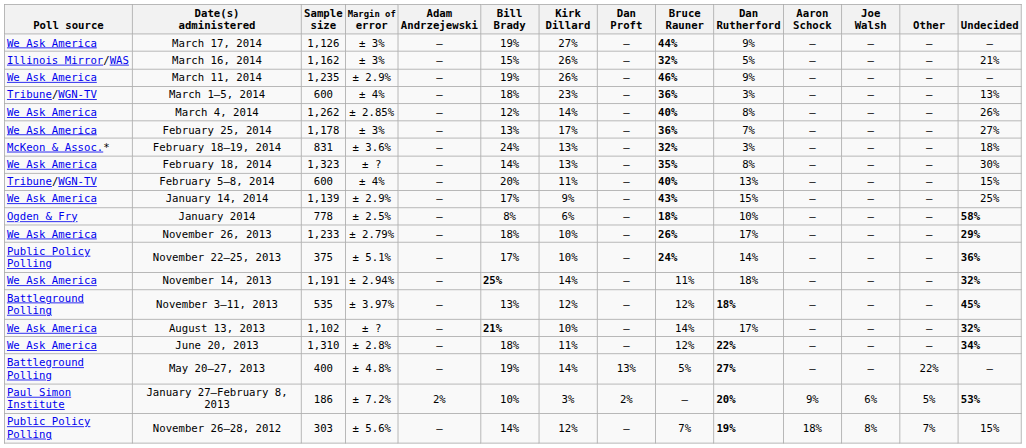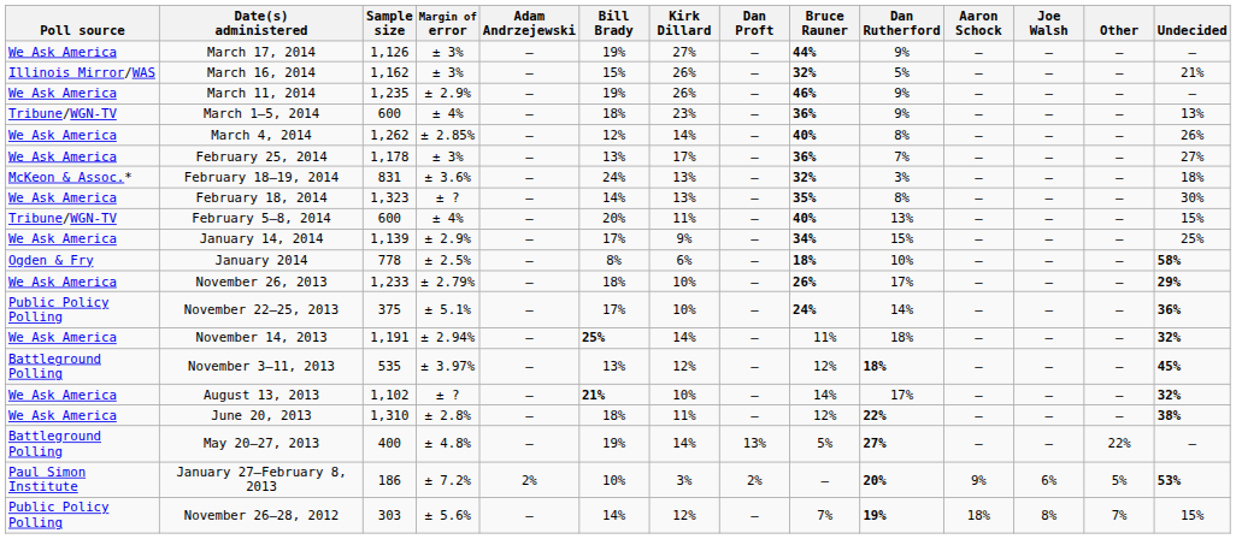 <table class="wikitable">
 <tr valign= bottom>
 <th style="width:150px;">Poll source</th>
 <th style="width:200px;">Date(s)<br>administered</th>
 <th class=small>Sample<br>size</th>
 <th class=small><small>Margin of</small><br>error</th>
 <th style="width:65px;">Adam<br>Andrzejewski</th>
 <th style="width:65px;">Bill<br>Brady</th>
 <th style="width:65px;">Kirk<br>Dillard</th>
 <th style="width:65px;">Dan<br>Proft</th>
 <th style="width:65px;">Bruce<br>Rauner</th>
 <th style="width:65px;">Dan<br>Rutherford</th>
 <th style="width:65px;">Aaron<br>Schock</th>
 <th style="width:65px;">Joe<br>Walsh</th>
 <th style="width:65px;">Other</th>
 <th style="width:65px;">Undecided</th>
 </tr>
 <tr>
 <td><a href='#'>We Ask America</a></td>
 <td align=center>March 17, 2014</td>
 <td align=center>1,126</td>
 <td align=center>± 3%</td>
 <td align=center>—</td>
 <td align=center>19%</td>
 <td align=center>27%</td>
 <td align=center>—</td>
 <td><strong>44%</strong></td>
 <td align=center>9%</td>
 <td align=center>—</td>
 <td align=center>—</td>
 <td align=center>—</td>
 <td align=center>—</td>
 </tr>
 <tr>
 <td><a href='#'>Illinois Mirror</a>/<a href='#'>WAS</a></td>
 <td align=center>March 16, 2014</td>
 <td align=center>1,162</td>
 <td align=center>± 3%</td>
 <td align=center>—</td>
 <td align=center>15%</td>
 <td align=center>26%</td>
 <td align=center>—</td>
 <td><strong>32%</strong></td>
 <td align=center>5%</td>
 <td align=center>—</td>
 <td align=center>—</td>
 <td align=center>—</td>
 <td align=center>21%</td>
 </tr>
 <tr>
 <td><a href='#'>We Ask America</a></td>
 <td align=center>March 11, 2014</td>
 <td align=center>1,235</td>
 <td align=center>± 2.9%</td>
 <td align=center>—</td>
 <td align=center>19%</td>
 <td align=center>26%</td>
 <td align=center>—</td>
 <td><strong>46%</strong></td>
 <td align=center>9%</td>
 <td align=center>—</td>
 <td align=center>—</td>
 <td align=center>—</td>
 <td align=center>—</td>
 </tr>
 <tr>
 <td><a href='#'>Tribune</a>/<a href='#'>WGN-TV</a></td>
 <td align=center>March 1–5, 2014</td>
 <td align=center>600</td>
 <td align=center>± 4%</td>
 <td align=center>—</td>
 <td align=center>18%</td>
 <td align=center>23%</td>
 <td align=center>—</td>
 <td><strong>36%</strong></td>
-<td align=center>3%</td>
+<td align=center>9%</td>
 <td align=center>—</td>
 <td align=center>—</td>
 <td align=center>—</td>
 <td align=center>13%</td>
 </tr>
 <tr>
 <td><a href='#'>We Ask America</a></td>
 <td align=center>March 4, 2014</td>
 <td align=center>1,262</td>
 <td align=center>± 2.85%</td>
 <td align=center>—</td>
 <td align=center>12%</td>
 <td align=center>14%</td>
 <td align=center>—</td>
 <td><strong>40%</strong></td>
 <td align=center>8%</td>
 <td align=center>—</td>
 <td align=center>—</td>
 <td align=center>—</td>
 <td align=center>26%</td>
 </tr>
 <tr>
 <td><a href='#'>We Ask America</a></td>
 <td align=center>February 25, 2014</td>
 <td align=center>1,178</td>
 <td align=center>± 3%</td>
 <td align=center>—</td>
 <td align=center>13%</td>
 <td align=center>17%</td>
 <td align=center>—</td>
 <td><strong>36%</strong></td>
 <td align=center>7%</td>
 <td align=center>—</td>
 <td align=center>—</td>
 <td align=center>—</td>
 <td align=center>27%</td>
 </tr>
 <tr>
 <td><a href='#'>McKeon & Assoc.</a>*</td>
 <td align=center>February 18–19, 2014</td>
 <td align=center>831</td>
 <td align=center>± 3.6%</td>
 <td align=center>—</td>
 <td align=center>24%</td>
 <td align=center>13%</td>
 <td align=center>—</td>
 <td><strong>32%</strong></td>
 <td align=center>3%</td>
 <td align=center>—</td>
 <td align=center>—</td>
 <td align=center>—</td>
 <td align=center>18%</td>
 </tr>
 <tr>
 <td><a href='#'>We Ask America</a></td>
 <td align=center>February 18, 2014</td>
 <td align=center>1,323</td>
 <td align=center>± ?</td>
 <td align=center>—</td>
 <td align=center>14%</td>
 <td align=center>13%</td>
 <td align=center>—</td>
 <td><strong>35%</strong></td>
 <td align=center>8%</td>
 <td align=center>—</td>
 <td align=center>—</td>
 <td align=center>—</td>
 <td align=center>30%</td>
 </tr>
 <tr>
 <td><a href='#'>Tribune</a>/<a href='#'>WGN-TV</a></td>
 <td align=center>February 5–8, 2014</td>
 <td align=center>600</td>
 <td align=center>± 4%</td>
 <td align=center>—</td>
 <td align=center>20%</td>
 <td align=center>11%</td>
 <td align=center>—</td>
 <td><strong>40%</strong></td>
 <td align=center>13%</td>
 <td align=center>—</td>
 <td align=center>—</td>
 <td align=center>—</td>
 <td align=center>15%</td>
 </tr>
 <tr>
 <td><a href='#'>We Ask America</a></td>
 <td align=center>January 14, 2014</td>
 <td align=center>1,139</td>
 <td align=center>± 2.9%</td>
 <td align=center>—</td>
 <td align=center>17%</td>
 <td align=center>9%</td>
 <td align=center>—</td>
-<td><strong>43%</strong></td>
+<td><strong>34%</strong></td>
 <td align=center>15%</td>
 <td align=center>—</td>
 <td align=center>—</td>
 <td align=center>—</td>
 <td align=center>25%</td>
 </tr>
 <tr>
 <td><a href='#'>Ogden & Fry</a></td>
 <td align=center>January 2014</td>
 <td align=center>778</td>
 <td align=center>± 2.5%</td>
 <td align=center>—</td>
 <td align=center>8%</td>
 <td align=center>6%</td>
 <td align=center>—</td>
 <td><strong>18%</strong></td>
 <td align=center>10%</td>
 <td align=center>—</td>
 <td align=center>—</td>
 <td align=center>—</td>
 <td><strong>58%</strong></td>
 </tr>
 <tr>
 <td><a href='#'>We Ask America</a></td>
 <td align=center>November 26, 2013</td>
 <td align=center>1,233</td>
 <td align=center>± 2.79%</td>
 <td align=center>—</td>
 <td align=center>18%</td>
 <td align=center>10%</td>
 <td align=center>—</td>
 <td><strong>26%</strong></td>
 <td align=center>17%</td>
 <td align=center>—</td>
 <td align=center>—</td>
 <td align=center>—</td>
 <td><strong>29%</strong></td>
 </tr>
 <tr>
 <td><a href='#'>Public Policy Polling</a></td>
 <td align=center>November 22–25, 2013</td>
 <td align=center>375</td>
 <td align=center>± 5.1%</td>
 <td align=center>—</td>
 <td align=center>17%</td>
 <td align=center>10%</td>
 <td align=center>—</td>
 <td><strong>24%</strong></td>
 <td align=center>14%</td>
 <td align=center>—</td>
 <td align=center>—</td>
 <td align=center>—</td>
 <td><strong>36%</strong></td>
 </tr>
 <tr>
 <td><a href='#'>We Ask America</a></td>
 <td align=center>November 14, 2013</td>
 <td align=center>1,191</td>
 <td align=center>± 2.94%</td>
 <td align=center>—</td>
 <td><strong>25%</strong></td>
 <td align=center>14%</td>
 <td align=center>—</td>
 <td align=center>11%</td>
 <td align=center>18%</td>
 <td align=center>—</td>
 <td align=center>—</td>
 <td align=center>—</td>
 <td><strong>32%</strong></td>
 </tr>
 <tr>
 <td><a href='#'>Battleground Polling</a></td>
 <td align=center>November 3–11, 2013</td>
 <td align=center>535</td>
 <td align=center>± 3.97%</td>
 <td align=center>—</td>
 <td align=center>13%</td>
 <td align=center>12%</td>
 <td align=center>—</td>
 <td align=center>12%</td>
 <td><strong>18%</strong></td>
 <td align=center>—</td>
 <td align=center>—</td>
 <td align=center>—</td>
 <td><strong>45%</strong></td>
 </tr>
 <tr>
 <td><a href='#'>We Ask America</a></td>
 <td align=center>August 13, 2013</td>
 <td align=center>1,102</td>
 <td align=center>± ?</td>
 <td align=center>—</td>
 <td><strong>21%</strong></td>
 <td align=center>10%</td>
 <td align=center>—</td>
 <td align=center>14%</td>
 <td align=center>17%</td>
 <td align=center>—</td>
 <td align=center>—</td>
 <td align=center>—</td>
 <td><strong>32%</strong></td>
 </tr>
 <tr>
 <td><a href='#'>We Ask America</a></td>
 <td align=center>June 20, 2013</td>
 <td align=center>1,310</td>
 <td align=center>± 2.8%</td>
 <td align=center>—</td>
 <td align=center>18%</td>
 <td align=center>11%</td>
 <td align=center>—</td>
 <td align=center>12%</td>
 <td><strong>22%</strong></td>
 <td align=center>—</td>
 <td align=center>—</td>
 <td align=center>—</td>
-<td><strong>34%</strong></td>
+<td><strong>38%</strong></td>
 </tr>
 <tr>
 <td><a href='#'>Battleground Polling</a></td>
 <td align=center>May 20–27, 2013</td>
 <td align=center>400</td>
 <td align=center>± 4.8%</td>
 <td align=center>—</td>
 <td align=center>19%</td>
 <td align=center>14%</td>
 <td align=center>13%</td>
 <td align=center>5%</td>
 <td><strong>27%</strong></td>
 <td align=center>—</td>
 <td align=center>—</td>
 <td align=center>22%</td>
 <td align=center>—</td>
 </tr>
 <tr>
 <td><a href='#'>Paul Simon Institute</a></td>
 <td align=center>January 27–February 8, 2013</td>
 <td align=center>186</td>
 <td align=center>± 7.2%</td>
 <td align=center>2%</td>
 <td align=center>10%</td>
 <td align=center>3%</td>
 <td align=center>2%</td>
 <td align=center>—</td>
 <td><strong>20%</strong></td>
 <td align=center>9%</td>
 <td align=center>6%</td>
 <td align=center>5%</td>
 <td><strong>53%</strong></td>
 </tr>
 <tr>
 <td><a href='#'>Public Policy Polling</a></td>
 <td align=center>November 26–28, 2012</td>
 <td align=center>303</td>
 <td align=center>± 5.6%</td>
 <td align=center>—</td>
 <td align=center>14%</td>
 <td align=center>12%</td>
 <td align=center>—</td>
 <td align=center>7%</td>
 <td><strong>19%</strong></td>
 <td align=center>18%</td>
 <td align=center>8%</td>
 <td align=center>7%</td>
 <td align=center>15%</td>
 </tr>
 </table>
